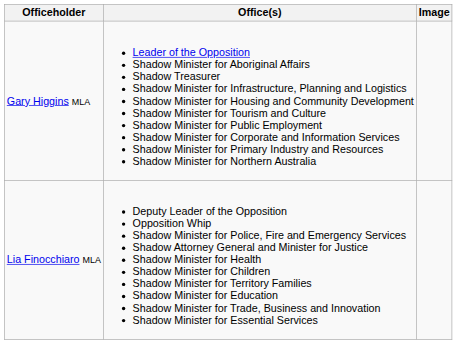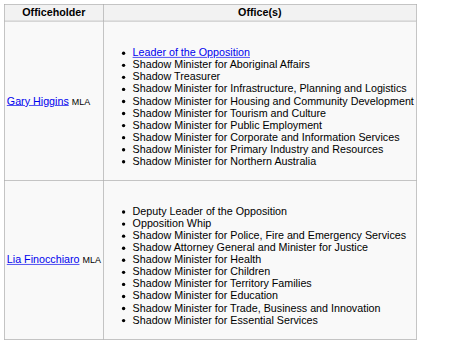 <table class="wikitable">
 <tr>
 <th>Officeholder</th>
 <th>Office(s)</th>
-<th>Image</th>
 </tr>
 <tr>
 <td><a href='#'>Gary Higgins</a> <small>MLA</small></td>
 <td><br><ul><li><a href='#'>Leader of the Opposition</a></li><li>Shadow Minister for Aboriginal Affairs</li><li>Shadow Treasurer</li><li>Shadow Minister for Infrastructure, Planning and Logistics</li><li>Shadow Minister for Housing and Community Development</li><li>Shadow Minister for Tourism and Culture</li><li>Shadow Minister for Public Employment</li><li>Shadow Minister for Corporate and Information Services</li><li>Shadow Minister for Primary Industry and Resources</li><li>Shadow Minister for Northern Australia</li></ul></td>
-<td></td>
 </tr>
 <tr>
 <td><a href='#'>Lia Finocchiaro</a> <small>MLA</small></td>
 <td><br><ul><li>Deputy Leader of the Opposition</li><li>Opposition Whip</li><li>Shadow Minister for Police, Fire and Emergency Services</li><li>Shadow Attorney General and Minister for Justice</li><li>Shadow Minister for Health</li><li>Shadow Minister for Children</li><li>Shadow Minister for Territory Families</li><li>Shadow Minister for Education</li><li>Shadow Minister for Trade, Business and Innovation</li><li>Shadow Minister for Essential Services</li></ul></td>
-<td></td>
 </tr>
 </table>
